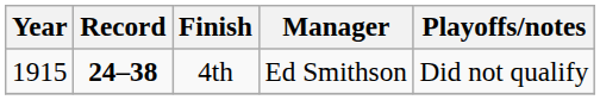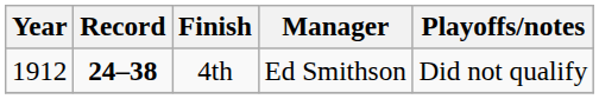 <table class="wikitable">
 <tr>
 <th>Year</th>
 <th>Record</th>
 <th>Finish</th>
 <th>Manager</th>
 <th>Playoffs/notes</th>
 </tr>
 <tr align=center>
-<td>1915</td>
+<td>1912</td>
 <td><strong>24–38</strong></td>
 <td>4th</td>
 <td>Ed Smithson</td>
 <td>Did not qualify</td>
 </tr>
 <tr align=center>
 </tr>
 </table>
